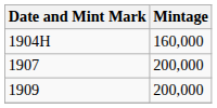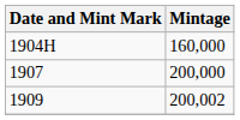 <table class="wikitable">
 <tr>
 <th>Date and Mint Mark</th>
 <th>Mintage</th>
 </tr>
 <tr>
 <td>1904H</td>
 <td>160,000</td>
 </tr>
 <tr>
 <td>1907</td>
 <td>200,000</td>
 </tr>
 <tr>
 <td>1909</td>
-<td>200,000</td>
+<td>200,002</td>
 </tr>
 <tr>
 </tr>
 </table>
